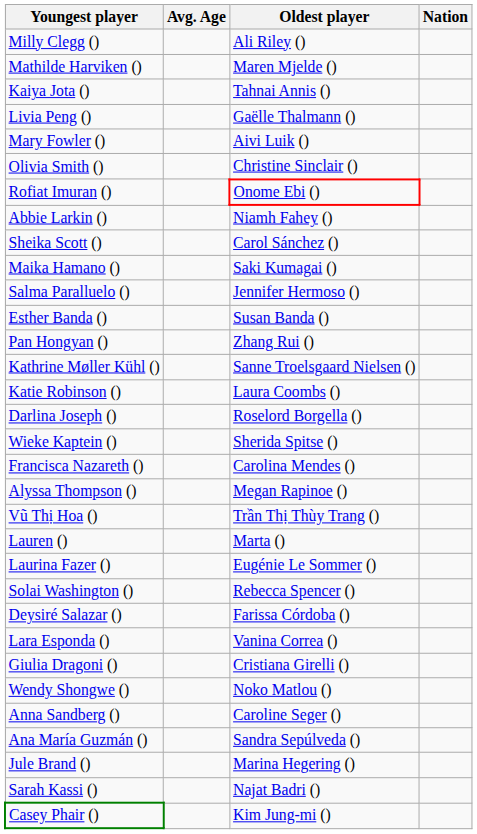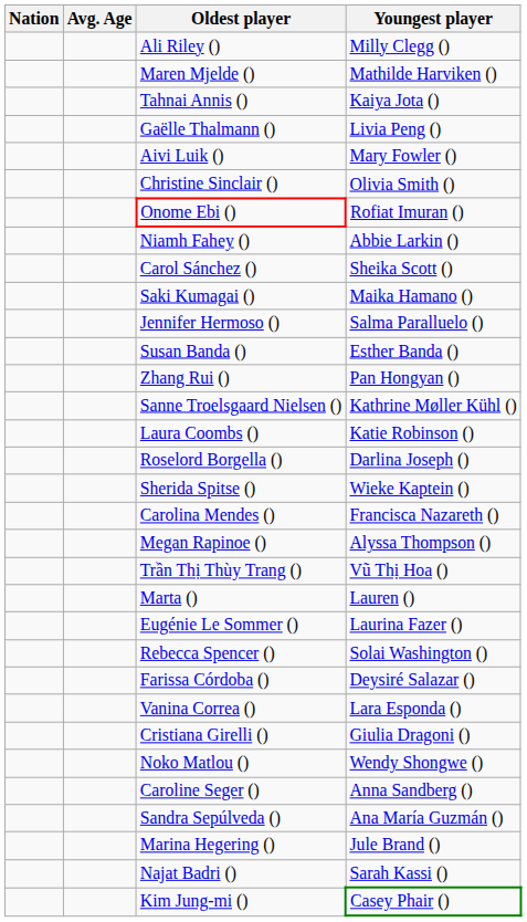 <table class="wikitable sortable">
 <tr>
-<th>Youngest player</th>
+<th>Nation</th>
 <th>Avg. Age</th>
 <th>Oldest player</th>
-<th>Nation</th>
+<th>Youngest player</th>
 </tr>
 <tr>
-<td data-sort-value="17.261"><a href='#'>Milly Clegg</a> ()</td>
+<td></td>
 <td></td>
 <td data-sort-value="35.263"><a href='#'>Ali Riley</a> ()</td>
-<td></td>
+<td data-sort-value="17.261"><a href='#'>Milly Clegg</a> ()</td>
 </tr>
 <tr>
-<td data-sort-value="21.203"><a href='#'>Mathilde Harviken</a> ()</td>
+<td></td>
 <td></td>
 <td data-sort-value="33.256"><a href='#'>Maren Mjelde</a> ()</td>
-<td></td>
+<td data-sort-value="21.203"><a href='#'>Mathilde Harviken</a> ()</td>
 </tr>
 <tr>
-<td data-sort-value="17.165"><a href='#'>Kaiya Jota</a> ()</td>
+<td></td>
 <td></td>
 <td data-sort-value="34.030"><a href='#'>Tahnai Annis</a> ()</td>
-<td></td>
+<td data-sort-value="17.165"><a href='#'>Kaiya Jota</a> ()</td>
 </tr>
 <tr>
-<td data-sort-value="21.128"><a href='#'>Livia Peng</a> ()</td>
+<td></td>
 <td></td>
 <td data-sort-value="37.183"><a href='#'>Gaëlle Thalmann</a> ()</td>
-<td></td>
+<td data-sort-value="21.128"><a href='#'>Livia Peng</a> ()</td>
 </tr>
 <tr>
-<td data-sort-value="20.156"><a href='#'>Mary Fowler</a> ()</td>
+<td></td>
 <td></td>
 <td data-sort-value="38.124"><a href='#'>Aivi Luik</a> ()</td>
-<td></td>
+<td data-sort-value="20.156"><a href='#'>Mary Fowler</a> ()</td>
 </tr>
 <tr>
-<td data-sort-value="18.349"><a href='#'>Olivia Smith</a> ()</td>
+<td></td>
 <td></td>
 <td data-sort-value="40.038"><a href='#'>Christine Sinclair</a> ()</td>
-<td></td>
+<td data-sort-value="18.349"><a href='#'>Olivia Smith</a> ()</td>
 </tr>
 <tr>
-<td data-sort-value="19.033"><a href='#'>Rofiat Imuran</a> ()</td>
+<td></td>
 <td></td>
 <td style="border:2px solid red" data-sort-value="40.073"><a href='#'>Onome Ebi</a> ()</td>
-<td></td>
+<td data-sort-value="19.033"><a href='#'>Rofiat Imuran</a> ()</td>
 </tr>
 <tr>
-<td data-sort-value="18.084"><a href='#'>Abbie Larkin</a> ()</td>
+<td></td>
 <td></td>
 <td data-sort-value="35.280"><a href='#'>Niamh Fahey</a> ()</td>
-<td></td>
+<td data-sort-value="18.084"><a href='#'>Abbie Larkin</a> ()</td>
 </tr>
 <tr>
-<td data-sort-value="16.271"><a href='#'>Sheika Scott</a> ()</td>
+<td></td>
 <td></td>
 <td data-sort-value="37.095"><a href='#'>Carol Sánchez</a> ()</td>
-<td></td>
+<td data-sort-value="16.271"><a href='#'>Sheika Scott</a> ()</td>
 </tr>
 <tr>
-<td data-sort-value="19.072"><a href='#'>Maika Hamano</a> ()</td>
+<td></td>
 <td></td>
 <td data-sort-value="32.376"><a href='#'>Saki Kumagai</a> ()</td>
-<td></td>
+<td data-sort-value="19.072"><a href='#'>Maika Hamano</a> ()</td>
 </tr>
 <tr>
-<td data-sort-value="19.249"><a href='#'>Salma Paralluelo</a> ()</td>
+<td></td>
 <td></td>
 <td data-sort-value="33.072"><a href='#'>Jennifer Hermoso</a> ()</td>
-<td></td>
+<td data-sort-value="19.249"><a href='#'>Salma Paralluelo</a> ()</td>
 </tr>
 <tr>
-<td data-sort-value="18.241"><a href='#'>Esther Banda</a> ()</td>
+<td></td>
 <td></td>
 <td data-sort-value="33.014"><a href='#'>Susan Banda</a> ()</td>
-<td></td>
+<td data-sort-value="18.241"><a href='#'>Esther Banda</a> ()</td>
 </tr>
 <tr>
-<td data-sort-value="18.202"><a href='#'>Pan Hongyan</a> ()</td>
+<td></td>
 <td></td>
 <td data-sort-value="34.184"><a href='#'>Zhang Rui</a> ()</td>
-<td></td>
+<td data-sort-value="18.202"><a href='#'>Pan Hongyan</a> ()</td>
 </tr>
 <tr>
-<td data-sort-value="20.106"><a href='#'>Kathrine Møller Kühl</a> ()</td>
+<td></td>
 <td></td>
 <td data-sort-value="34.339"><a href='#'>Sanne Troelsgaard Nielsen</a> ()</td>
-<td></td>
+<td data-sort-value="20.106"><a href='#'>Kathrine Møller Kühl</a> ()</td>
 </tr>
 <tr>
-<td data-sort-value="20.346"><a href='#'>Katie Robinson</a> ()</td>
+<td></td>
 <td></td>
 <td data-sort-value="32.172"><a href='#'>Laura Coombs</a> ()</td>
-<td></td>
+<td data-sort-value="20.346"><a href='#'>Katie Robinson</a> ()</td>
 </tr>
 <tr>
-<td data-sort-value="19.217"><a href='#'>Darlina Joseph</a> ()</td>
+<td></td>
 <td></td>
 <td data-sort-value="30.110"><a href='#'>Roselord Borgella</a> ()</td>
-<td></td>
+<td data-sort-value="19.217"><a href='#'>Darlina Joseph</a> ()</td>
 </tr>
 <tr>
-<td data-sort-value="17.325"><a href='#'>Wieke Kaptein</a> ()</td>
+<td></td>
 <td></td>
 <td data-sort-value="33.052"><a href='#'>Sherida Spitse</a> ()</td>
-<td></td>
+<td data-sort-value="17.325"><a href='#'>Wieke Kaptein</a> ()</td>
 </tr>
 <tr>
-<td data-sort-value="20.245"><a href='#'>Francisca Nazareth</a> ()</td>
+<td></td>
 <td></td>
 <td data-sort-value="35.235"><a href='#'>Carolina Mendes</a> ()</td>
-<td></td>
+<td data-sort-value="20.245"><a href='#'>Francisca Nazareth</a> ()</td>
 </tr>
 <tr>
-<td data-sort-value="18.255"><a href='#'>Alyssa Thompson</a> ()</td>
+<td></td>
 <td></td>
 <td data-sort-value="38.015"><a href='#'>Megan Rapinoe</a> ()</td>
-<td></td>
+<td data-sort-value="18.255"><a href='#'>Alyssa Thompson</a> ()</td>
 </tr>
 <tr>
-<td data-sort-value="19.256"><a href='#'>Vũ Thị Hoa</a> ()</td>
+<td></td>
 <td></td>
 <td data-sort-value="34.346"><a href='#'>Trần Thị Thùy Trang</a> ()</td>
-<td></td>
+<td data-sort-value="19.256"><a href='#'>Vũ Thị Hoa</a> ()</td>
 </tr>
 <tr>
-<td data-sort-value="20.310"><a href='#'>Lauren</a> ()</td>
+<td></td>
 <td></td>
 <td data-sort-value="37.151"><a href='#'>Marta</a> ()</td>
-<td></td>
+<td data-sort-value="20.310"><a href='#'>Lauren</a> ()</td>
 </tr>
 <tr>
-<td data-sort-value="19.280"><a href='#'>Laurina Fazer</a> ()</td>
+<td></td>
 <td></td>
 <td data-sort-value="34.063"><a href='#'>Eugénie Le Sommer</a> ()</td>
-<td></td>
+<td data-sort-value="19.280"><a href='#'>Laurina Fazer</a> ()</td>
 </tr>
 <tr>
-<td data-sort-value="17.292"><a href='#'>Solai Washington</a> ()</td>
+<td></td>
 <td></td>
 <td data-sort-value="32.148"><a href='#'>Rebecca Spencer</a> ()</td>
-<td></td>
+<td data-sort-value="17.292"><a href='#'>Solai Washington</a> ()</td>
 </tr>
 <tr>
-<td data-sort-value="19.077"><a href='#'>Deysiré Salazar</a> ()</td>
+<td></td>
 <td></td>
 <td data-sort-value="34.020"><a href='#'>Farissa Córdoba</a> ()</td>
-<td></td>
+<td data-sort-value="19.077"><a href='#'>Deysiré Salazar</a> ()</td>
 </tr>
 <tr>
-<td data-sort-value="17.254"><a href='#'>Lara Esponda</a> ()</td>
+<td></td>
 <td></td>
 <td data-sort-value="39.340"><a href='#'>Vanina Correa</a> ()</td>
-<td></td>
+<td data-sort-value="17.254"><a href='#'>Lara Esponda</a> ()</td>
 </tr>
 <tr>
-<td data-sort-value="16.255"><a href='#'>Giulia Dragoni</a> ()</td>
+<td></td>
 <td></td>
 <td data-sort-value="33.088"><a href='#'>Cristiana Girelli</a> ()</td>
-<td></td>
+<td data-sort-value="16.255"><a href='#'>Giulia Dragoni</a> ()</td>
 </tr>
 <tr>
-<td data-sort-value="20.183"><a href='#'>Wendy Shongwe</a> ()</td>
+<td></td>
 <td></td>
 <td data-sort-value="37.293"><a href='#'>Noko Matlou</a> ()</td>
-<td></td>
+<td data-sort-value="20.183"><a href='#'>Wendy Shongwe</a> ()</td>
 </tr>
 <tr>
-<td data-sort-value="20.058"><a href='#'>Anna Sandberg</a> ()</td>
+<td></td>
 <td></td>
 <td data-sort-value="38.123"><a href='#'>Caroline Seger</a> ()</td>
-<td></td>
+<td data-sort-value="20.058"><a href='#'>Anna Sandberg</a> ()</td>
 </tr>
 <tr>
-<td data-sort-value="18.039"><a href='#'>Ana María Guzmán</a> ()</td>
+<td></td>
 <td></td>
 <td data-sort-value="35.139"><a href='#'>Sandra Sepúlveda</a> ()</td>
-<td></td>
+<td data-sort-value="18.039"><a href='#'>Ana María Guzmán</a> ()</td>
 </tr>
 <tr>
-<td data-sort-value="20.277"><a href='#'>Jule Brand</a> ()</td>
+<td></td>
 <td></td>
 <td data-sort-value="33.094"><a href='#'>Marina Hegering</a> ()</td>
-<td></td>
+<td data-sort-value="20.277"><a href='#'>Jule Brand</a> ()</td>
 </tr>
 <tr>
-<td data-sort-value="19.314"><a href='#'>Sarah Kassi</a> ()</td>
+<td></td>
 <td></td>
 <td data-sort-value="35.062"><a href='#'>Najat Badri</a> ()</td>
-<td></td>
+<td data-sort-value="19.314"><a href='#'>Sarah Kassi</a> ()</td>
 </tr>
 <tr>
-<td style="border: 2px solid green" data-sort-value="16.021"><a href='#'>Casey Phair</a> ()</td>
+<td></td>
 <td></td>
 <td data-sort-value="38.277"><a href='#'>Kim Jung-mi</a> ()</td>
-<td></td>
+<td style="border: 2px solid green" data-sort-value="16.021"><a href='#'>Casey Phair</a> ()</td>
 </tr>
 </table>
